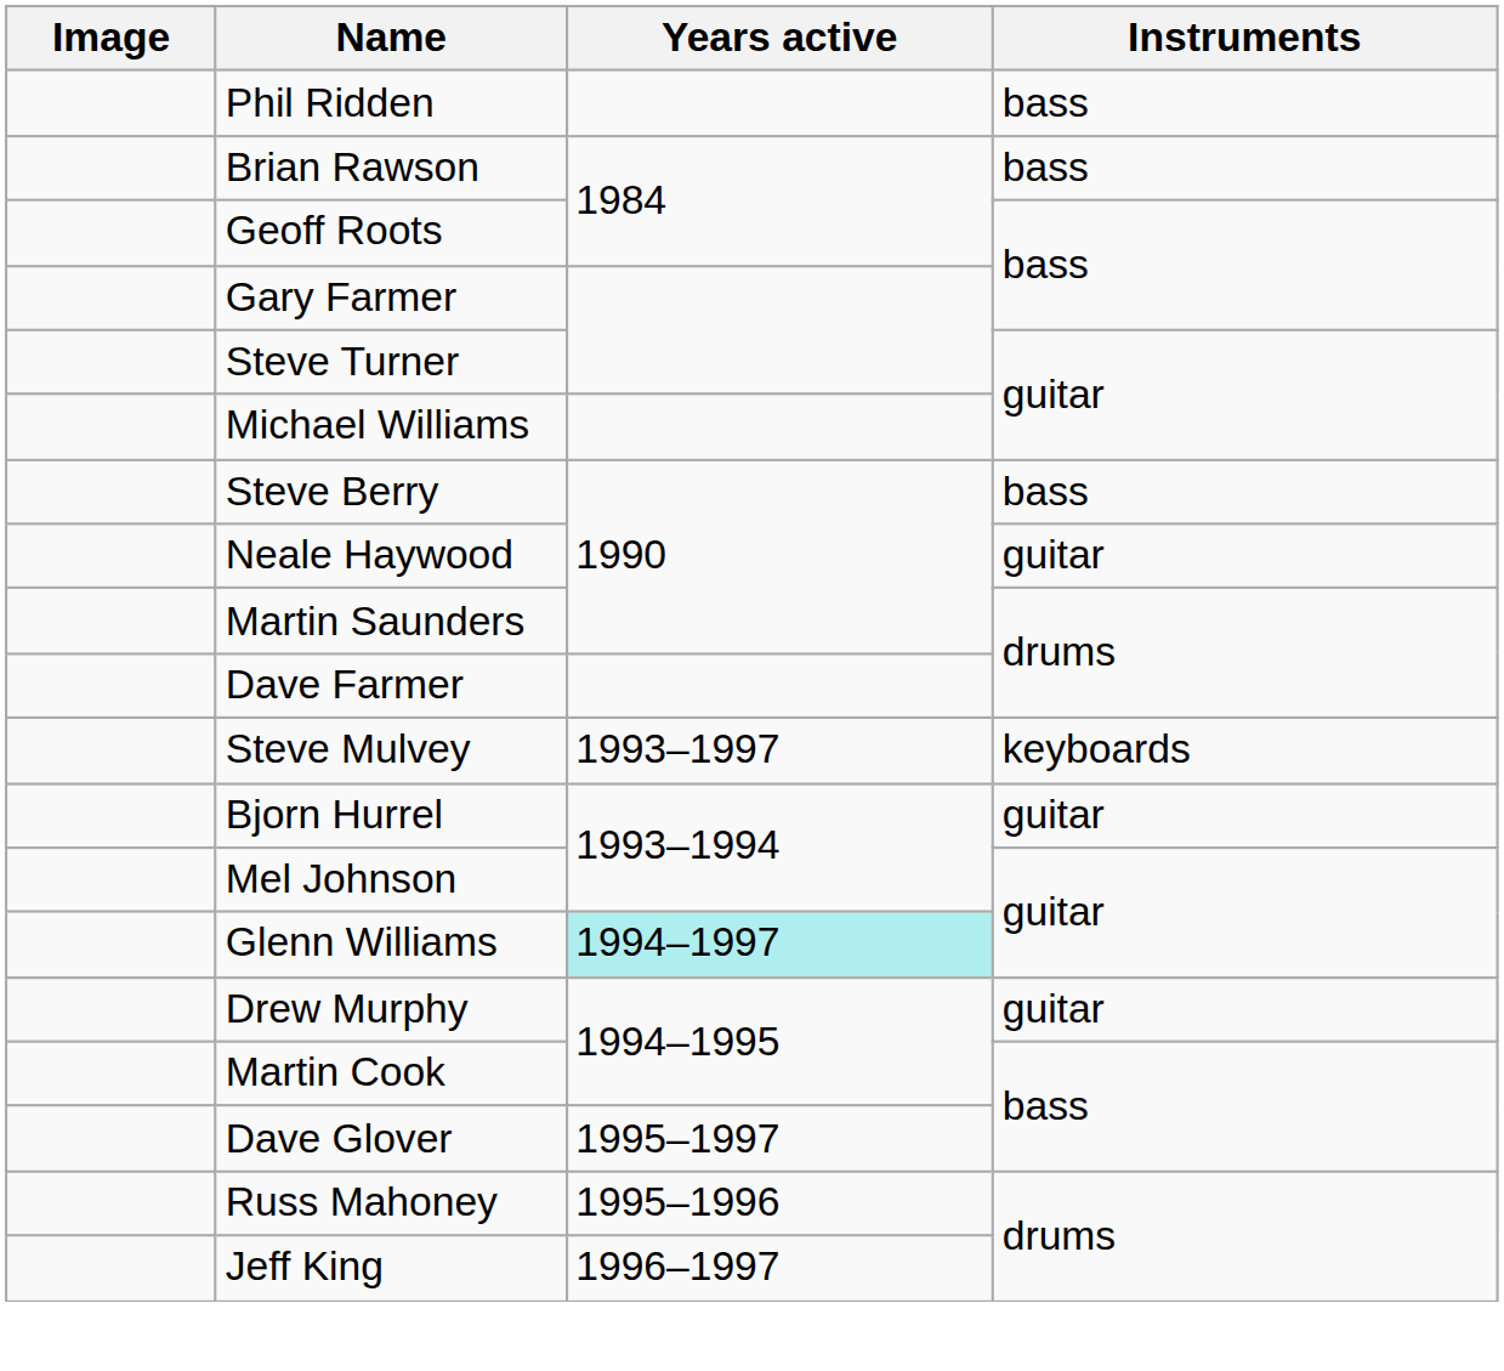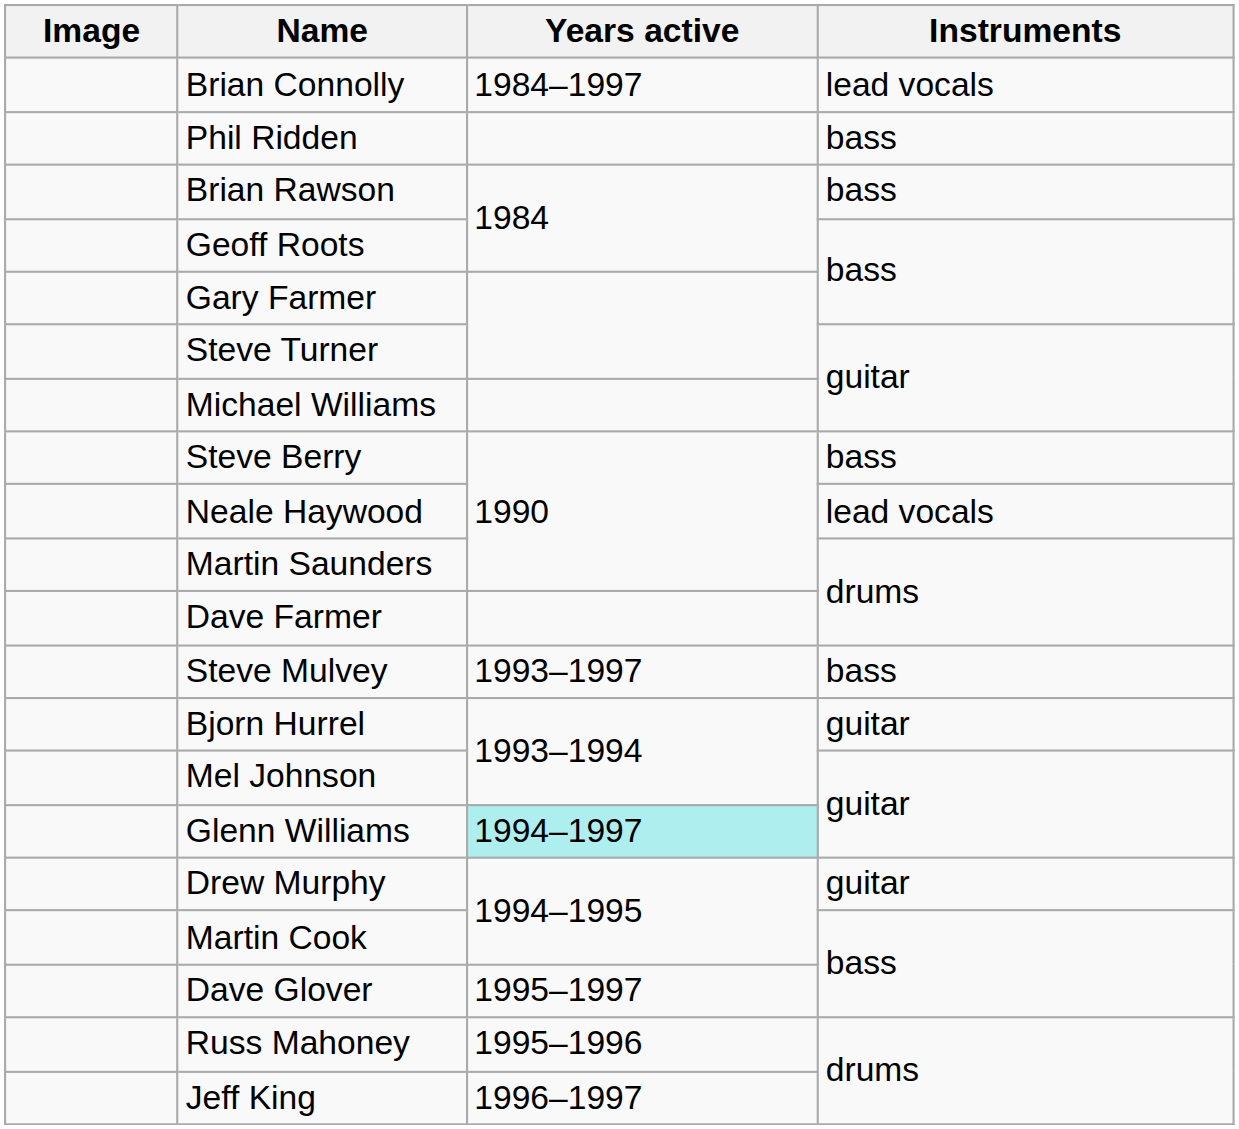 <table class="wikitable" border="1">
 <tr>
 <th width="75">Image</th>
 <th width="130">Name</th>
 <th width="160">Years active</th>
 <th width="190">Instruments</th>
+</tr>
+<tr>
+<td></td>
+<td>Brian Connolly</td>
+<td>1984–1997 </td>
+<td>lead vocals</td>
 </tr>
 <tr>
 <td></td>
 <td>Phil Ridden</td>
 <td></td>
 <td>bass</td>
 </tr>
 <tr>
 <td></td>
 <td>Brian Rawson</td>
 <td rowspan="2">1984</td>
 <td>bass</td>
 </tr>
 <tr>
 <td></td>
 <td>Geoff Roots</td>
 <td rowspan="2">bass</td>
 </tr>
 <tr>
 <td></td>
 <td>Gary Farmer</td>
 <td rowspan="2"></td>
 </tr>
 <tr>
 <td></td>
 <td>Steve Turner</td>
 <td rowspan="2">guitar</td>
 </tr>
 <tr>
 <td></td>
 <td>Michael Williams</td>
 <td></td>
 </tr>
 <tr>
 <td></td>
 <td>Steve Berry</td>
 <td rowspan="3">1990</td>
 <td>bass</td>
 </tr>
 <tr>
 <td></td>
 <td>Neale Haywood</td>
-<td>guitar</td>
+<td>lead vocals</td>
 </tr>
 <tr>
 <td></td>
 <td>Martin Saunders</td>
 <td rowspan="2">drums</td>
 </tr>
 <tr>
 <td></td>
 <td>Dave Farmer</td>
 <td></td>
 </tr>
 <tr>
 <td></td>
 <td>Steve Mulvey</td>
 <td>1993–1997</td>
-<td>keyboards</td>
+<td>bass</td>
 </tr>
 <tr>
 <td></td>
 <td>Bjorn Hurrel</td>
 <td rowspan="2">1993–1994</td>
 <td>guitar</td>
 </tr>
 <tr>
 <td></td>
 <td>Mel Johnson</td>
 <td rowspan="2">guitar</td>
 </tr>
 <tr>
 <td></td>
 <td>Glenn Williams</td>
 <td style="background: paleturquoise;">1994–1997</td>
 </tr>
 <tr>
 <td></td>
 <td>Drew Murphy</td>
 <td rowspan="2">1994–1995</td>
 <td>guitar</td>
 </tr>
 <tr>
 <td></td>
 <td>Martin Cook</td>
 <td rowspan="2">bass</td>
 </tr>
 <tr>
 <td></td>
 <td>Dave Glover</td>
 <td>1995–1997</td>
 </tr>
 <tr>
 <td></td>
 <td>Russ Mahoney</td>
 <td>1995–1996</td>
 <td rowspan="2">drums</td>
 </tr>
 <tr>
 <td></td>
 <td>Jeff King</td>
 <td>1996–1997</td>
 </tr>
 </table>
